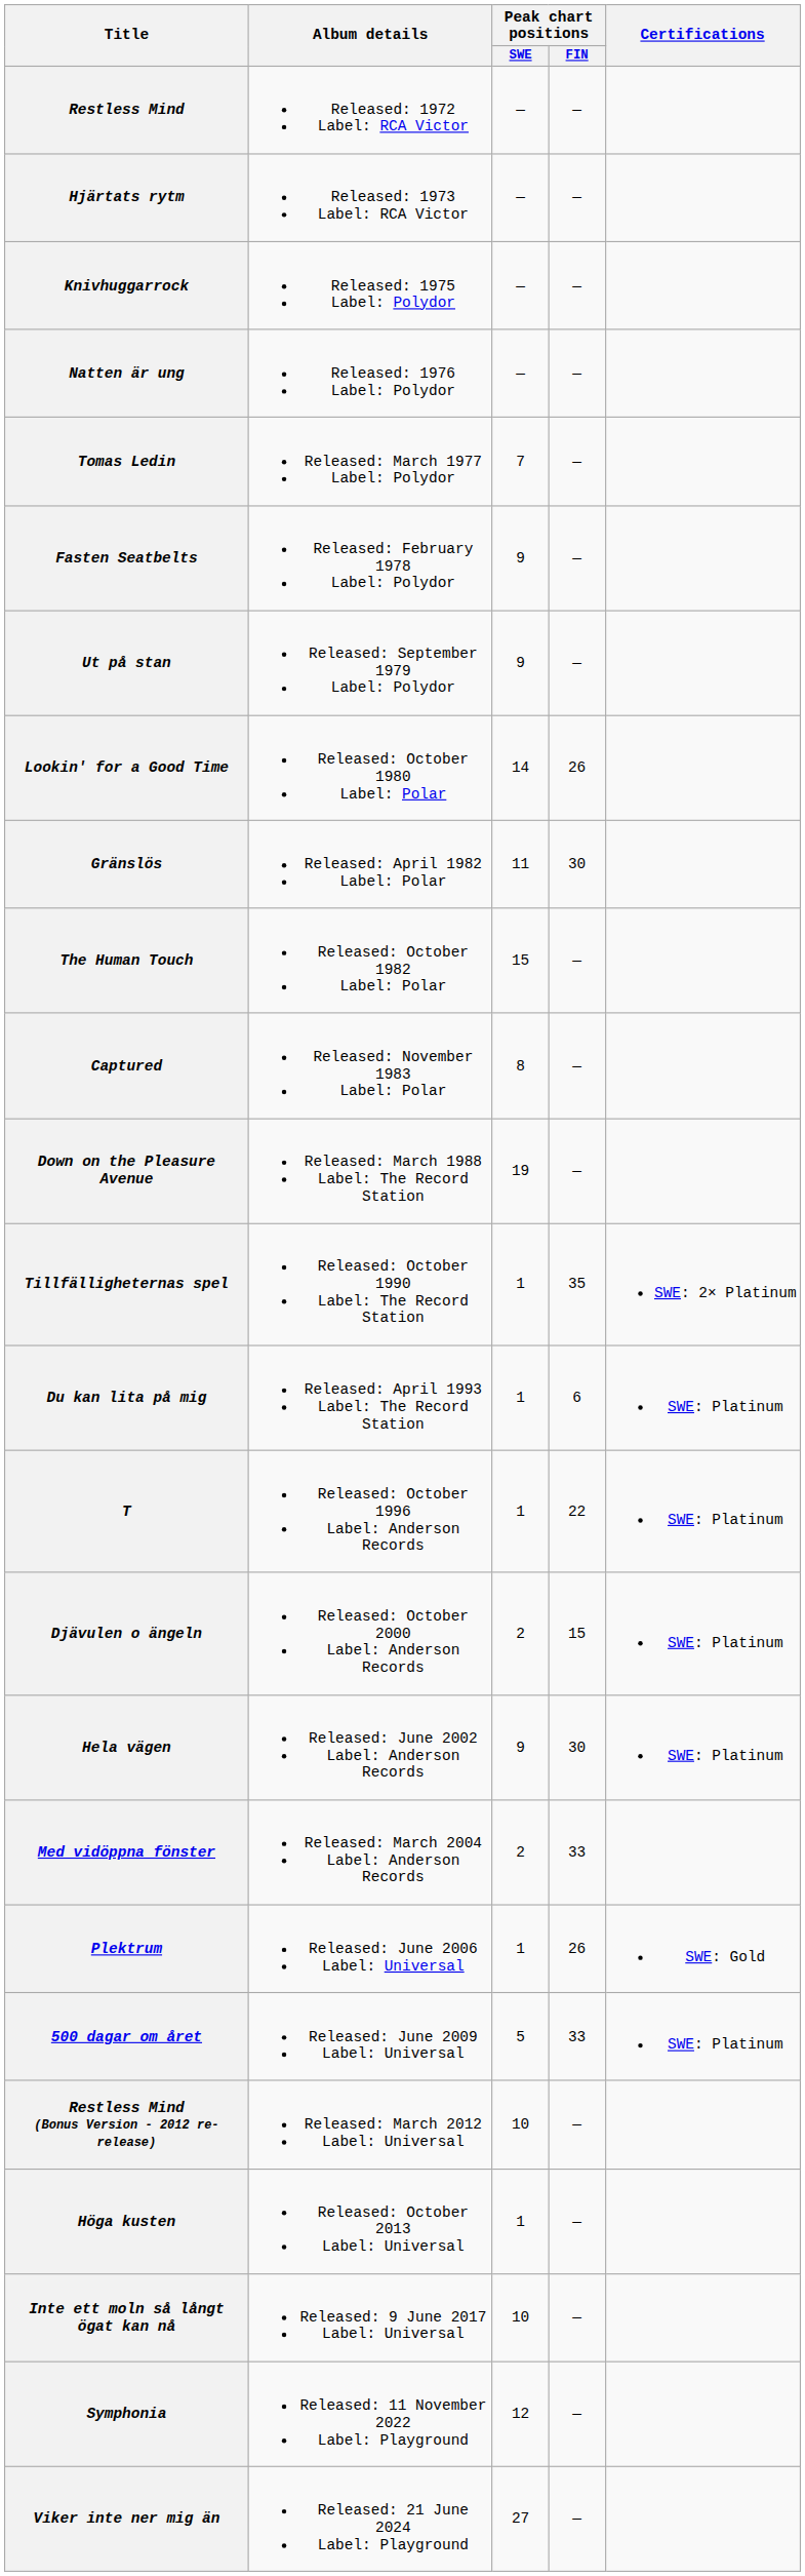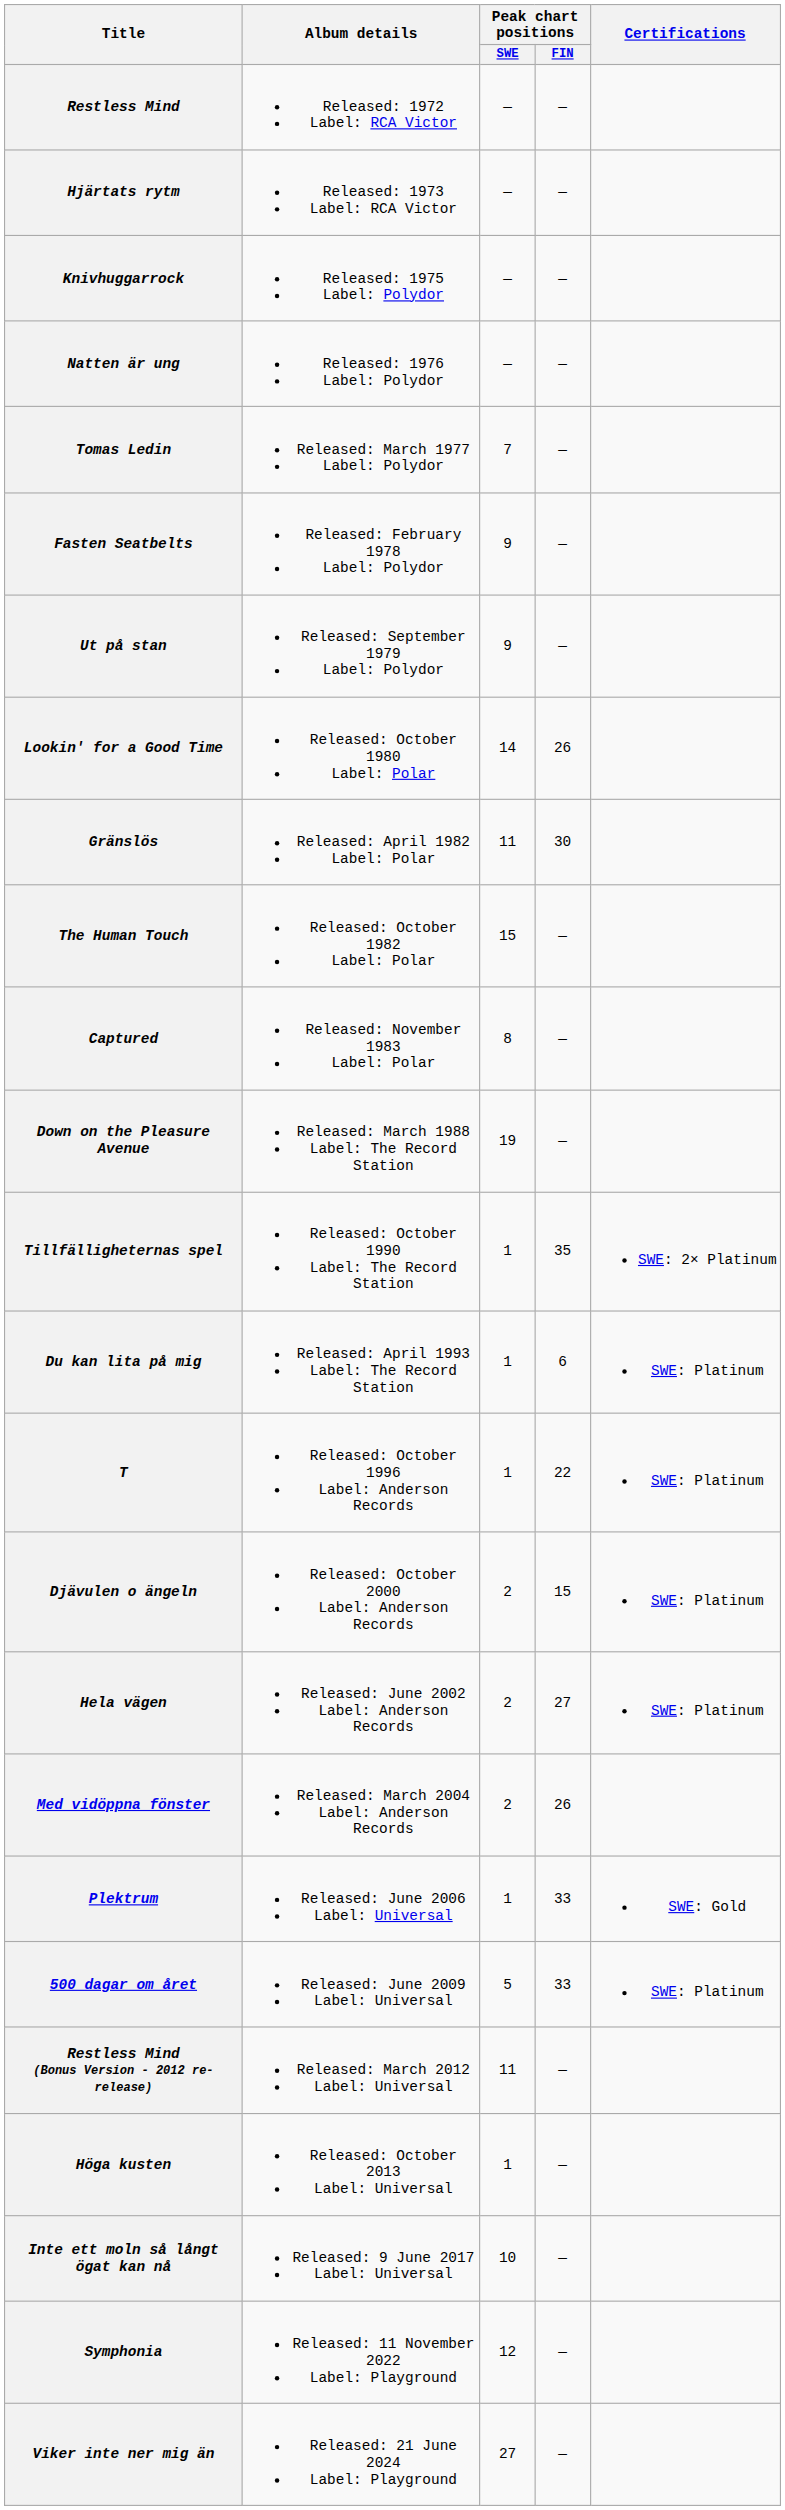 <table class="wikitable plainrowheaders" style="text-align:center;" border="1">
 <tr>
 <th scope="col" rowspan="2" style="width:16em;">Title</th>
 <th scope="col" rowspan="2" style="width:16em;">Album details</th>
 <th scope="col" colspan="2">Peak chart positions</th>
 <th scope="col" rowspan="2"><a href='#'>Certifications</a><br></th>
 </tr>
 <tr>
 <th scope="col" style="width:4em;font-size:85%;"><a href='#'>SWE</a><br></th>
 <th scope="col" style="width:4em;font-size:85%;"><a href='#'>FIN</a><br></th>
 </tr>
 <tr>
 <th scope="row"><em>Restless Mind</em></th>
 <td><br><ul><li>Released: 1972</li><li>Label: <a href='#'>RCA Victor</a></li></ul></td>
 <td>—</td>
 <td>—</td>
 <td></td>
 </tr>
 <tr>
 <th scope="row"><em>Hjärtats rytm</em></th>
 <td><br><ul><li>Released: 1973</li><li>Label: RCA Victor</li></ul></td>
 <td>—</td>
 <td>—</td>
 <td></td>
 </tr>
 <tr>
 <th scope="row"><em>Knivhuggarrock</em></th>
 <td><br><ul><li>Released: 1975</li><li>Label: <a href='#'>Polydor</a></li></ul></td>
 <td>—</td>
 <td>—</td>
 <td></td>
 </tr>
 <tr>
 <th scope="row"><em>Natten är ung</em></th>
 <td><br><ul><li>Released: 1976</li><li>Label: Polydor</li></ul></td>
 <td>—</td>
 <td>—</td>
 <td></td>
 </tr>
 <tr>
 <th scope="row"><em>Tomas Ledin</em></th>
 <td><br><ul><li>Released: March 1977</li><li>Label: Polydor</li></ul></td>
 <td>7</td>
 <td>—</td>
 <td></td>
 </tr>
 <tr>
 <th scope="row"><em>Fasten Seatbelts</em></th>
 <td><br><ul><li>Released: February 1978</li><li>Label: Polydor</li></ul></td>
 <td>9</td>
 <td>—</td>
 <td></td>
 </tr>
 <tr>
 <th scope="row"><em>Ut på stan</em></th>
 <td><br><ul><li>Released: September 1979</li><li>Label: Polydor</li></ul></td>
 <td>9</td>
 <td>—</td>
 <td></td>
 </tr>
 <tr>
 <th scope="row"><em>Lookin' for a Good Time</em></th>
 <td><br><ul><li>Released: October 1980</li><li>Label: <a href='#'>Polar</a></li></ul></td>
 <td>14</td>
 <td>26</td>
 <td></td>
 </tr>
 <tr>
 <th scope="row"><em>Gränslös</em></th>
 <td><br><ul><li>Released: April 1982</li><li>Label: Polar</li></ul></td>
 <td>11</td>
 <td>30</td>
 <td></td>
 </tr>
 <tr>
 <th scope="row"><em>The Human Touch</em></th>
 <td><br><ul><li>Released: October 1982</li><li>Label: Polar</li></ul></td>
 <td>15</td>
 <td>—</td>
 <td></td>
 </tr>
 <tr>
 <th scope="row"><em>Captured</em></th>
 <td><br><ul><li>Released: November 1983</li><li>Label: Polar</li></ul></td>
 <td>8</td>
 <td>—</td>
 <td></td>
 </tr>
 <tr>
 <th scope="row"><em>Down on the Pleasure Avenue</em></th>
 <td><br><ul><li>Released: March 1988</li><li>Label: The Record Station</li></ul></td>
 <td>19</td>
 <td>—</td>
 <td></td>
 </tr>
 <tr>
 <th scope="row"><em>Tillfälligheternas spel</em></th>
 <td><br><ul><li>Released: October 1990</li><li>Label: The Record Station</li></ul></td>
 <td>1</td>
 <td>35</td>
 <td><br><ul><li><a href='#'>SWE</a>: 2× Platinum</li></ul></td>
 </tr>
 <tr>
 <th scope="row"><em>Du kan lita på mig</em></th>
 <td><br><ul><li>Released: April 1993</li><li>Label: The Record Station</li></ul></td>
 <td>1</td>
 <td>6</td>
 <td><br><ul><li><a href='#'>SWE</a>: Platinum</li></ul></td>
 </tr>
 <tr>
 <th scope="row"><em>T</em></th>
 <td><br><ul><li>Released: October 1996</li><li>Label: Anderson Records</li></ul></td>
 <td>1</td>
 <td>22</td>
 <td><br><ul><li><a href='#'>SWE</a>: Platinum</li></ul></td>
 </tr>
 <tr>
 <th scope="row"><em>Djävulen o ängeln</em></th>
 <td><br><ul><li>Released: October 2000</li><li>Label: Anderson Records</li></ul></td>
 <td>2</td>
 <td>15</td>
 <td><br><ul><li><a href='#'>SWE</a>: Platinum</li></ul></td>
 </tr>
 <tr>
 <th scope="row"><em>Hela vägen</em></th>
 <td><br><ul><li>Released: June 2002</li><li>Label: Anderson Records</li></ul></td>
-<td>9</td>
-<td>30</td>
+<td>2</td>
+<td>27</td>
 <td><br><ul><li><a href='#'>SWE</a>: Platinum</li></ul></td>
 </tr>
 <tr>
 <th scope="row"><em><a href='#'>Med vidöppna fönster</a></em></th>
 <td><br><ul><li>Released: March 2004</li><li>Label: Anderson Records</li></ul></td>
 <td>2</td>
-<td>33</td>
+<td>26</td>
 <td></td>
 </tr>
 <tr>
 <th scope="row"><em><a href='#'>Plektrum</a></em></th>
 <td><br><ul><li>Released: June 2006</li><li>Label: <a href='#'>Universal</a></li></ul></td>
 <td>1</td>
-<td>26</td>
+<td>33</td>
 <td><br><ul><li><a href='#'>SWE</a>: Gold</li></ul></td>
 </tr>
 <tr>
 <th scope="row"><em><a href='#'>500 dagar om året</a></em></th>
 <td><br><ul><li>Released: June 2009</li><li>Label: Universal</li></ul></td>
 <td>5</td>
 <td>33</td>
 <td><br><ul><li><a href='#'>SWE</a>: Platinum</li></ul></td>
 </tr>
 <tr>
 <th scope="row"><em>Restless Mind</em><br><small><em>(Bonus Version - 2012 re-release)</em></small></th>
 <td><br><ul><li>Released: March 2012</li><li>Label: Universal</li></ul></td>
-<td>10</td>
+<td>11</td>
 <td>—</td>
 <td></td>
 </tr>
 <tr>
 <th scope="row"><em>Höga kusten</em></th>
 <td><br><ul><li>Released: October 2013</li><li>Label: Universal</li></ul></td>
 <td>1</td>
 <td>—</td>
 <td></td>
 </tr>
 <tr>
 <th scope="row"><em>Inte ett moln så långt ögat kan nå</em></th>
 <td><br><ul><li>Released: 9 June 2017</li><li>Label: Universal</li></ul></td>
 <td>10<br></td>
 <td>—</td>
 <td></td>
 </tr>
 <tr>
 <th scope="row"><em>Symphonia</em><br></th>
 <td><br><ul><li>Released: 11 November 2022</li><li>Label: Playground</li></ul></td>
 <td>12<br></td>
 <td>—</td>
 <td></td>
 </tr>
 <tr>
 <th scope="row"><em>Viker inte ner mig än</em></th>
 <td><br><ul><li>Released: 21 June 2024</li><li>Label: Playground</li></ul></td>
 <td>27<br></td>
 <td>—</td>
 <td></td>
 </tr>
 </table>
